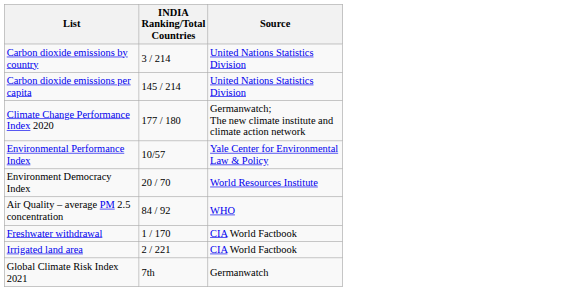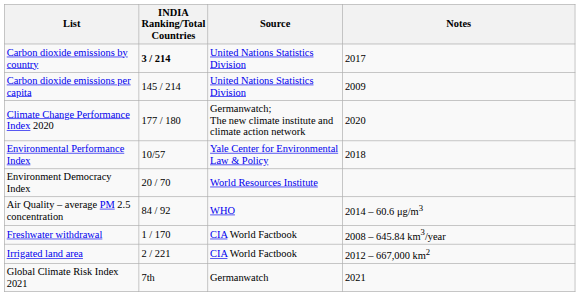 <table class="wikitable sortable">
 <tr>
 <th width="200">List</th>
 <th width="1">INDIA Ranking/Total Countries</th>
 <th width="200">Source</th>
+<th width="350">Notes</th>
 </tr>
 <tr>
 <td><a href='#'>Carbon dioxide emissions by country</a></td>
-<td>3 / 214</td>
+<td><strong>3 / 214</strong></td>
 <td><a href='#'>United Nations Statistics Division</a></td>
+<td>2017</td>
 </tr>
 <tr>
 <td><a href='#'>Carbon dioxide emissions per capita</a></td>
 <td>145 / 214</td>
 <td><a href='#'>United Nations Statistics Division</a></td>
+<td>2009</td>
 </tr>
 <tr>
 <td><a href='#'>Climate Change Performance Index</a> 2020</td>
 <td>177 / 180</td>
 <td>Germanwatch;<br>The new climate institute and climate action network</td>
+<td>2020</td>
 </tr>
 <tr>
 <td><a href='#'>Environmental Performance Index</a></td>
 <td>10/57</td>
 <td><a href='#'>Yale Center for Environmental Law & Policy</a></td>
+<td>2018</td>
 </tr>
 <tr>
 <td>Environment Democracy Index</td>
 <td>20 / 70</td>
 <td><a href='#'>World Resources Institute</a></td>
+<td></td>
 </tr>
 <tr>
 <td>Air Quality – average <a href='#'>PM</a> 2.5 concentration</td>
 <td>84 / 92</td>
 <td><a href='#'>WHO</a></td>
+<td>2014 – 60.6 μg/m<sup>3</sup></td>
 </tr>
 <tr>
 <td><a href='#'>Freshwater withdrawal</a></td>
 <td>1 / 170</td>
 <td><a href='#'>CIA</a> World Factbook</td>
+<td>2008 – 645.84 km<sup>3</sup>/year</td>
 </tr>
 <tr>
 <td><a href='#'>Irrigated land area</a></td>
 <td>2 / 221</td>
 <td><a href='#'>CIA</a> World Factbook</td>
+<td>2012 – 667,000 km<sup>2</sup></td>
 </tr>
 <tr>
 <td>Global Climate Risk Index 2021</td>
 <td>7th</td>
 <td>Germanwatch</td>
+<td>2021</td>
 </tr>
 </table>
